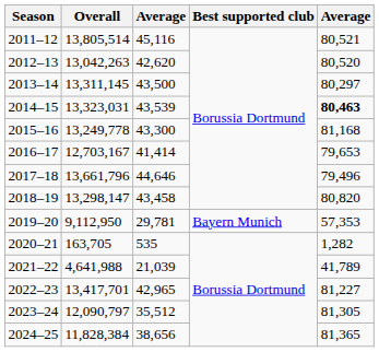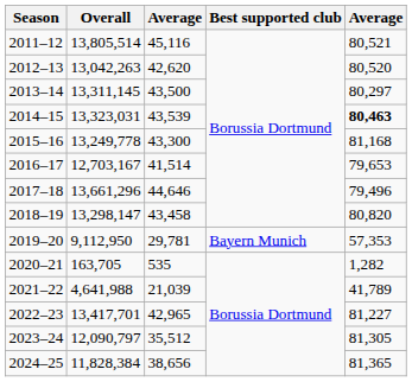 <table class="wikitable">
 <tr>
 <th>Season</th>
 <th>Overall</th>
 <th>Average</th>
 <th>Best supported club</th>
 <th>Average</th>
 </tr>
 <tr>
 <td>2011–12</td>
 <td>13,805,514</td>
 <td>45,116</td>
 <td rowspan="8"><a href='#'>Borussia Dortmund</a></td>
 <td>80,521</td>
 </tr>
 <tr>
 <td>2012–13</td>
 <td>13,042,263</td>
 <td>42,620</td>
 <td>80,520</td>
 </tr>
 <tr>
 <td>2013–14</td>
 <td>13,311,145</td>
 <td>43,500</td>
 <td>80,297</td>
 </tr>
 <tr>
 <td>2014–15</td>
 <td>13,323,031</td>
 <td>43,539</td>
 <td><strong>80,463</strong></td>
 </tr>
 <tr>
 <td>2015–16</td>
 <td>13,249,778</td>
 <td>43,300</td>
 <td>81,168</td>
 </tr>
 <tr>
 <td>2016–17</td>
 <td>12,703,167</td>
-<td>41,414</td>
+<td>41,514</td>
 <td>79,653</td>
 </tr>
 <tr>
 <td>2017–18</td>
-<td>13,661,796</td>
+<td>13,661,296</td>
 <td>44,646</td>
 <td>79,496</td>
 </tr>
 <tr>
 <td>2018–19</td>
 <td>13,298,147</td>
 <td>43,458</td>
 <td>80,820</td>
 </tr>
 <tr>
 <td>2019–20</td>
 <td>9,112,950</td>
 <td>29,781</td>
 <td><a href='#'>Bayern Munich</a></td>
 <td>57,353</td>
 </tr>
 <tr>
 <td>2020–21</td>
 <td>163,705</td>
 <td>535</td>
 <td rowspan="5"><a href='#'>Borussia Dortmund</a></td>
 <td>1,282</td>
 </tr>
 <tr>
 <td>2021–22</td>
 <td>4,641,988</td>
 <td>21,039</td>
 <td>41,789</td>
 </tr>
 <tr>
 <td>2022–23</td>
 <td>13,417,701</td>
 <td>42,965</td>
 <td>81,227</td>
 </tr>
 <tr>
 <td>2023–24</td>
 <td>12,090,797</td>
 <td>35,512</td>
 <td>81,305</td>
 </tr>
 <tr>
 <td>2024–25</td>
 <td>11,828,384</td>
 <td>38,656</td>
 <td>81,365</td>
 </tr>
 </table>
